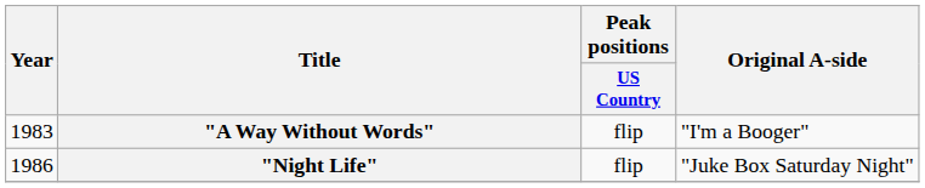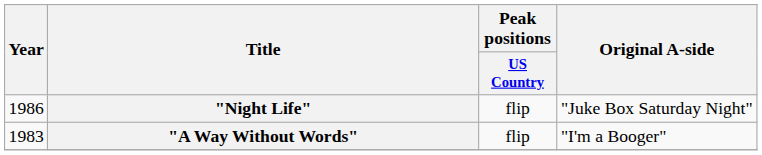 <table class="wikitable plainrowheaders" style="text-align:center;">
 <tr>
 <th rowspan="2">Year</th>
 <th rowspan="2" style="width:24em;">Title</th>
 <th>Peak positions</th>
 <th rowspan="2">Original A-side</th>
 </tr>
 <tr style="font-size:smaller;">
 <th width="65"><a href='#'>US Country</a></th>
 </tr>
 <tr>
+<td>1986</td>
+<th scope="row">"Night Life"</th>
+<td>flip</td>
+<td align="left">"Juke Box Saturday Night"</td>
+</tr>
+<tr>
 <td>1983</td>
 <th scope="row">"A Way Without Words"</th>
 <td>flip</td>
 <td align="left">"I'm a Booger"</td>
 </tr>
 <tr>
-<td>1986</td>
-<th scope="row">"Night Life"</th>
-<td>flip</td>
-<td align="left">"Juke Box Saturday Night"</td>
-</tr>
-<tr>
 </tr>
 </table>
